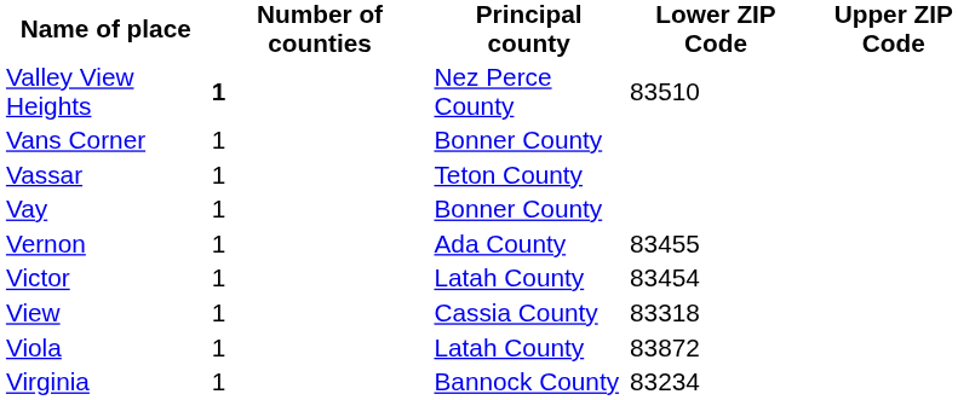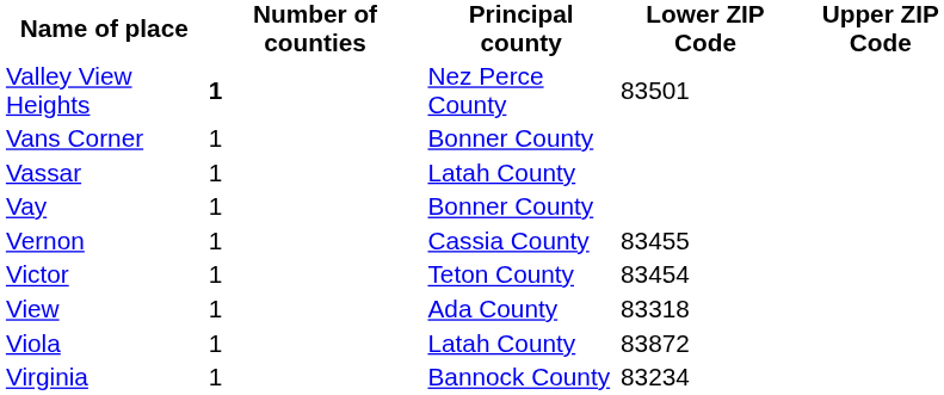 <table>
 <tr>
 <th>Name of place</th>
 <th>Number of counties</th>
 <th>Principal county</th>
 <th>Lower ZIP Code</th>
 <th>Upper ZIP Code</th>
 </tr>
 <tr --->
 <td><a href='#'>Valley View Heights</a></td>
 <td><strong>1</strong></td>
 <td><a href='#'>Nez Perce County</a></td>
-<td>83510</td>
+<td>83501</td>
 <td> </td>
 </tr>
 <tr --->
 <td><a href='#'>Vans Corner</a></td>
 <td>1</td>
 <td><a href='#'>Bonner County</a></td>
 <td> </td>
 <td> </td>
 </tr>
 <tr --->
 <td><a href='#'>Vassar</a></td>
 <td>1</td>
-<td><a href='#'>Teton County</a></td>
+<td><a href='#'>Latah County</a></td>
 <td> </td>
 <td> </td>
 </tr>
 <tr --->
 <td><a href='#'>Vay</a></td>
 <td>1</td>
 <td><a href='#'>Bonner County</a></td>
 <td> </td>
 <td> </td>
 </tr>
 <tr --->
 <td><a href='#'>Vernon</a></td>
 <td>1</td>
-<td><a href='#'>Ada County</a></td>
+<td><a href='#'>Cassia County</a></td>
 <td>83455</td>
 <td> </td>
 </tr>
 <tr --->
 <td><a href='#'>Victor</a></td>
 <td>1</td>
-<td><a href='#'>Latah County</a></td>
+<td><a href='#'>Teton County</a></td>
 <td>83454</td>
 <td> </td>
 </tr>
 <tr --->
 <td><a href='#'>View</a></td>
 <td>1</td>
-<td><a href='#'>Cassia County</a></td>
+<td><a href='#'>Ada County</a></td>
 <td>83318</td>
 <td> </td>
 </tr>
 <tr --->
 <td><a href='#'>Viola</a></td>
 <td>1</td>
 <td><a href='#'>Latah County</a></td>
 <td>83872</td>
 <td> </td>
 </tr>
 <tr --->
 <td><a href='#'>Virginia</a></td>
 <td>1</td>
 <td><a href='#'>Bannock County</a></td>
 <td>83234</td>
 <td> </td>
 </tr>
 <tr --->
 </tr>
 </table>
